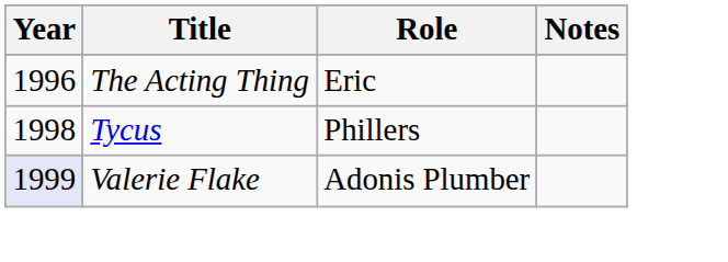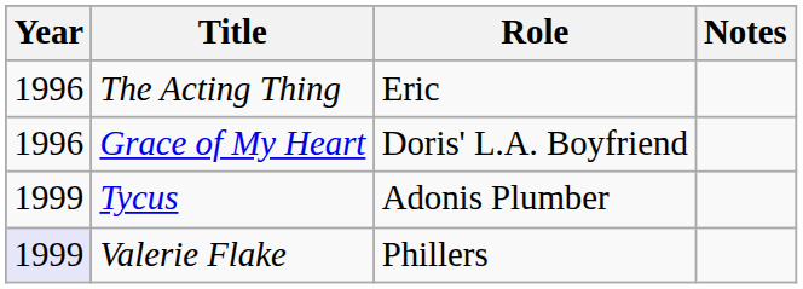 <table class="wikitable sortable">
 <tr>
 <th>Year</th>
 <th>Title</th>
 <th>Role</th>
 <th class="unsortable">Notes</th>
 </tr>
 <tr>
 <td>1996</td>
 <td><em>The Acting Thing</em></td>
 <td>Eric</td>
 <td></td>
 </tr>
 <tr>
-<td>1998</td>
+<td>1996</td>
+<td><em><a href='#'>Grace of My Heart</a></em></td>
+<td>Doris' L.A. Boyfriend</td>
+<td></td>
+</tr>
+<tr>
+<td>1999</td>
 <td><em><a href='#'>Tycus</a></em></td>
-<td>Phillers</td>
+<td>Adonis Plumber</td>
 <td></td>
 </tr>
 <tr>
 <td style="background: lavender;">1999</td>
 <td><em>Valerie Flake</em></td>
-<td>Adonis Plumber</td>
+<td>Phillers</td>
 <td></td>
 </tr>
 </table>
